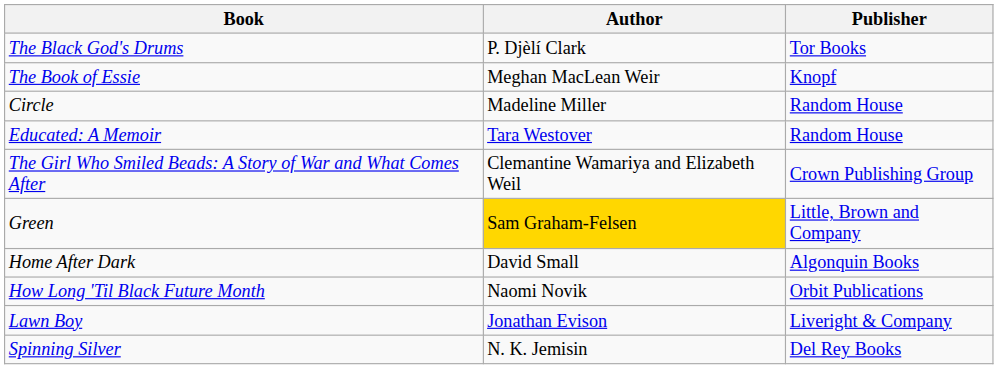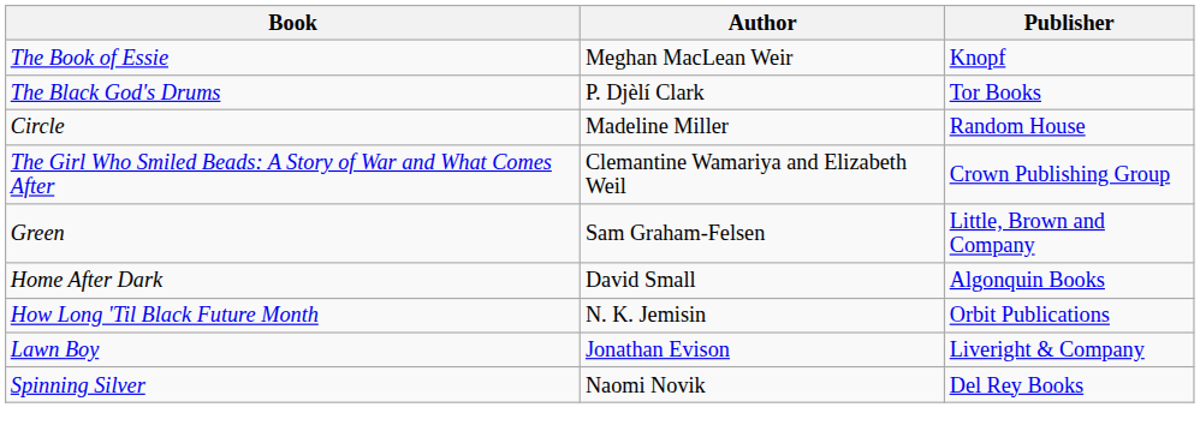 <table class="wikitable">
 <tr>
 <th>Book</th>
 <th>Author</th>
 <th>Publisher</th>
 </tr>
 <tr>
+<td><em><a href='#'>The Book of Essie</a></em></td>
+<td>Meghan MacLean Weir</td>
+<td><a href='#'>Knopf</a></td>
+</tr>
+<tr>
 <td><em><a href='#'>The Black God's Drums</a></em></td>
 <td>P. Djèlí Clark</td>
 <td><a href='#'>Tor Books</a></td>
 </tr>
 <tr>
-<td><em><a href='#'>The Book of Essie</a></em></td>
-<td>Meghan MacLean Weir</td>
-<td><a href='#'>Knopf</a></td>
-</tr>
-<tr>
 <td><em>Circle</em></td>
 <td>Madeline Miller</td>
-<td><a href='#'>Random House</a></td>
-</tr>
-<tr>
-<td><a href='#'><em>Educated: A Memoir</em></a></td>
-<td><a href='#'>Tara Westover</a></td>
 <td><a href='#'>Random House</a></td>
 </tr>
 <tr>
 <td><em><a href='#'>The Girl Who Smiled Beads: A Story of War and What Comes After</a></em></td>
 <td>Clemantine Wamariya and Elizabeth Weil</td>
 <td><a href='#'>Crown Publishing Group</a></td>
 </tr>
 <tr>
 <td><em>Green</em></td>
-<td style="background: gold;">Sam Graham-Felsen</td>
+<td>Sam Graham-Felsen</td>
 <td><a href='#'>Little, Brown and Company</a></td>
 </tr>
 <tr>
 <td><em>Home After Dark</em></td>
 <td>David Small</td>
 <td><a href='#'>Algonquin Books</a></td>
 </tr>
 <tr>
 <td><em><a href='#'>How Long 'Til Black Future Month</a></em></td>
-<td>Naomi Novik</td>
+<td>N. K. Jemisin</td>
 <td><a href='#'>Orbit Publications</a></td>
 </tr>
 <tr>
 <td><a href='#'><em>Lawn Boy</em></a></td>
 <td><a href='#'>Jonathan Evison</a></td>
 <td><a href='#'>Liveright & Company</a></td>
 </tr>
 <tr>
 <td><em><a href='#'>Spinning Silver</a></em></td>
-<td>N. K. Jemisin</td>
+<td>Naomi Novik</td>
 <td><a href='#'>Del Rey Books</a></td>
 </tr>
 </table>
